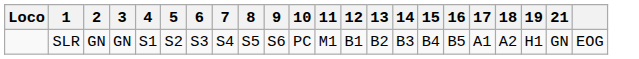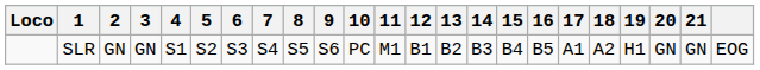 <table class="wikitable">
 <tr style="background:lightblue;">
 <th>Loco</th>
 <th>1</th>
 <th>2</th>
 <th>3</th>
 <th>4</th>
 <th>5</th>
 <th>6</th>
 <th>7</th>
 <th>8</th>
 <th>9</th>
 <th>10</th>
 <th>11</th>
 <th>12</th>
 <th>13</th>
 <th>14</th>
 <th>15</th>
 <th>16</th>
 <th>17</th>
 <th>18</th>
 <th>19</th>
+<th>20</th>
 <th>21</th>
 <th></th>
 </tr>
 <tr>
 <td></td>
 <td>SLR</td>
 <td>GN</td>
 <td>GN</td>
 <td>S1</td>
 <td>S2</td>
 <td>S3</td>
 <td>S4</td>
 <td>S5</td>
 <td>S6</td>
 <td>PC</td>
 <td>M1</td>
 <td>B1</td>
 <td>B2</td>
 <td>B3</td>
 <td>B4</td>
 <td>B5</td>
 <td>A1</td>
 <td>A2</td>
 <td>H1</td>
 <td>GN</td>
+<td>GN</td>
 <td>EOG</td>
 </tr>
 </table>
